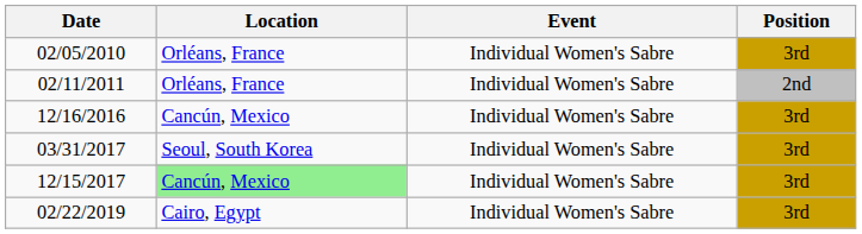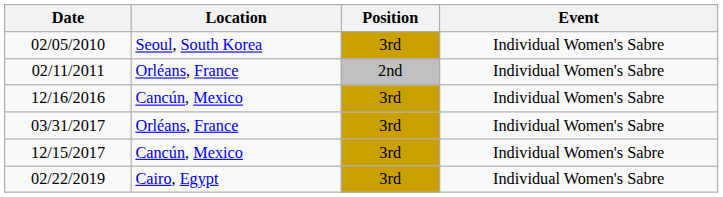 <table class="wikitable" width="50%" style="font-size:90%; text-align:center;">
 <tr>
 <th>Date</th>
 <th>Location</th>
+<th>Position</th>
 <th>Event</th>
-<th>Position</th>
 </tr>
 <tr>
 <td>02/05/2010</td>
-<td rowspan="1" align="left"> <a href='#'>Orléans</a>, <a href='#'>France</a></td>
+<td rowspan="1" align="left"> <a href='#'>Seoul</a>, <a href='#'>South Korea</a></td>
+<td bgcolor="caramel">3rd</td>
 <td>Individual Women's Sabre</td>
-<td bgcolor="caramel">3rd</td>
 </tr>
 <tr>
 <td>02/11/2011</td>
 <td rowspan="1" align="left"> <a href='#'>Orléans</a>, <a href='#'>France</a></td>
+<td bgcolor="silver">2nd</td>
 <td>Individual Women's Sabre</td>
-<td bgcolor="silver">2nd</td>
 </tr>
 <tr>
 <td rowspan="1">12/16/2016</td>
 <td rowspan="1" align="left"> <a href='#'>Cancún</a>, <a href='#'>Mexico</a></td>
+<td bgcolor="caramel">3rd</td>
 <td>Individual Women's Sabre</td>
-<td bgcolor="caramel">3rd</td>
 </tr>
 <tr>
 <td>03/31/2017</td>
-<td rowspan="1" align="left"> <a href='#'>Seoul</a>, <a href='#'>South Korea</a></td>
+<td rowspan="1" align="left"> <a href='#'>Orléans</a>, <a href='#'>France</a></td>
+<td bgcolor="caramel">3rd</td>
 <td>Individual Women's Sabre</td>
-<td bgcolor="caramel">3rd</td>
 </tr>
 <tr>
 <td>12/15/2017</td>
-<td rowspan="1" align="left" style="background: lightgreen;"> <a href='#'>Cancún</a>, <a href='#'>Mexico</a></td>
+<td rowspan="1" align="left"> <a href='#'>Cancún</a>, <a href='#'>Mexico</a></td>
+<td bgcolor="caramel">3rd</td>
 <td>Individual Women's Sabre</td>
-<td bgcolor="caramel">3rd</td>
 </tr>
 <tr>
 <td>02/22/2019</td>
 <td rowspan="1" align="left"> <a href='#'>Cairo</a>, <a href='#'>Egypt</a></td>
+<td bgcolor="caramel">3rd</td>
 <td>Individual Women's Sabre</td>
-<td bgcolor="caramel">3rd</td>
 </tr>
 </table>
